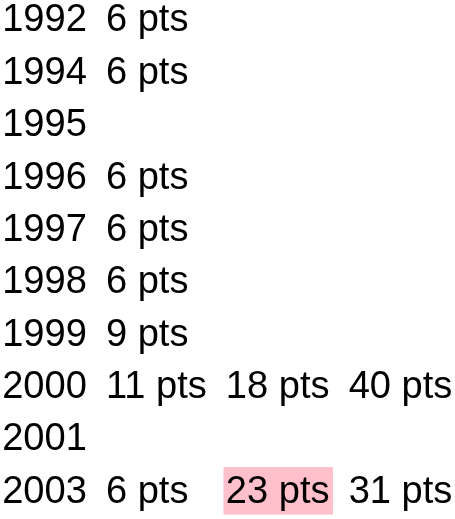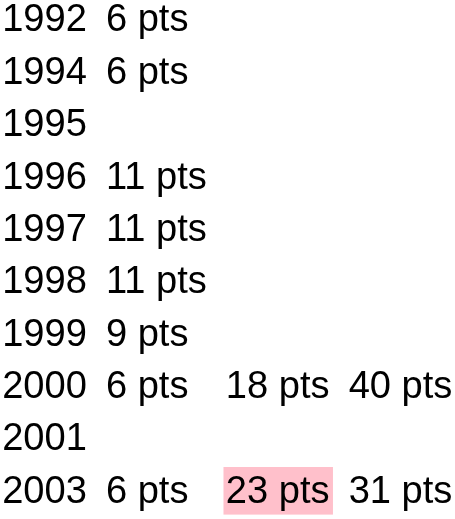 <table>
 <tr>
 <td>1992</td>
 <td></td>
 <td>6 pts</td>
 <td></td>
 <td></td>
 <td></td>
 <td></td>
 </tr>
 <tr>
 <td>1994</td>
 <td></td>
 <td>6 pts</td>
 <td></td>
 <td></td>
 <td></td>
 <td></td>
 </tr>
 <tr>
 <td>1995</td>
 <td></td>
 <td></td>
 <td></td>
 <td></td>
 <td></td>
 <td></td>
 </tr>
 <tr>
 <td>1996</td>
 <td></td>
-<td>6 pts</td>
+<td>11 pts</td>
 <td></td>
 <td></td>
 <td></td>
 <td></td>
 </tr>
 <tr>
 <td>1997</td>
 <td></td>
-<td>6 pts</td>
+<td>11 pts</td>
 <td></td>
 <td></td>
 <td></td>
 <td></td>
 </tr>
 <tr>
 <td>1998</td>
 <td></td>
-<td>6 pts</td>
+<td>11 pts</td>
 <td></td>
 <td></td>
 <td></td>
 <td></td>
 </tr>
 <tr>
 <td>1999</td>
 <td></td>
 <td>9 pts</td>
 <td></td>
 <td></td>
 <td></td>
 <td></td>
 </tr>
 <tr>
 <td>2000</td>
 <td></td>
-<td>11 pts</td>
+<td>6 pts</td>
 <td></td>
 <td>18 pts</td>
 <td></td>
 <td>40 pts</td>
 </tr>
 <tr>
 <td>2001</td>
 <td></td>
 <td></td>
 <td></td>
 <td></td>
 <td></td>
 <td></td>
 </tr>
 <tr>
 <td>2003</td>
 <td></td>
 <td>6 pts</td>
 <td></td>
 <td style="background: pink;">23 pts</td>
 <td></td>
 <td>31 pts</td>
 </tr>
 </table>
